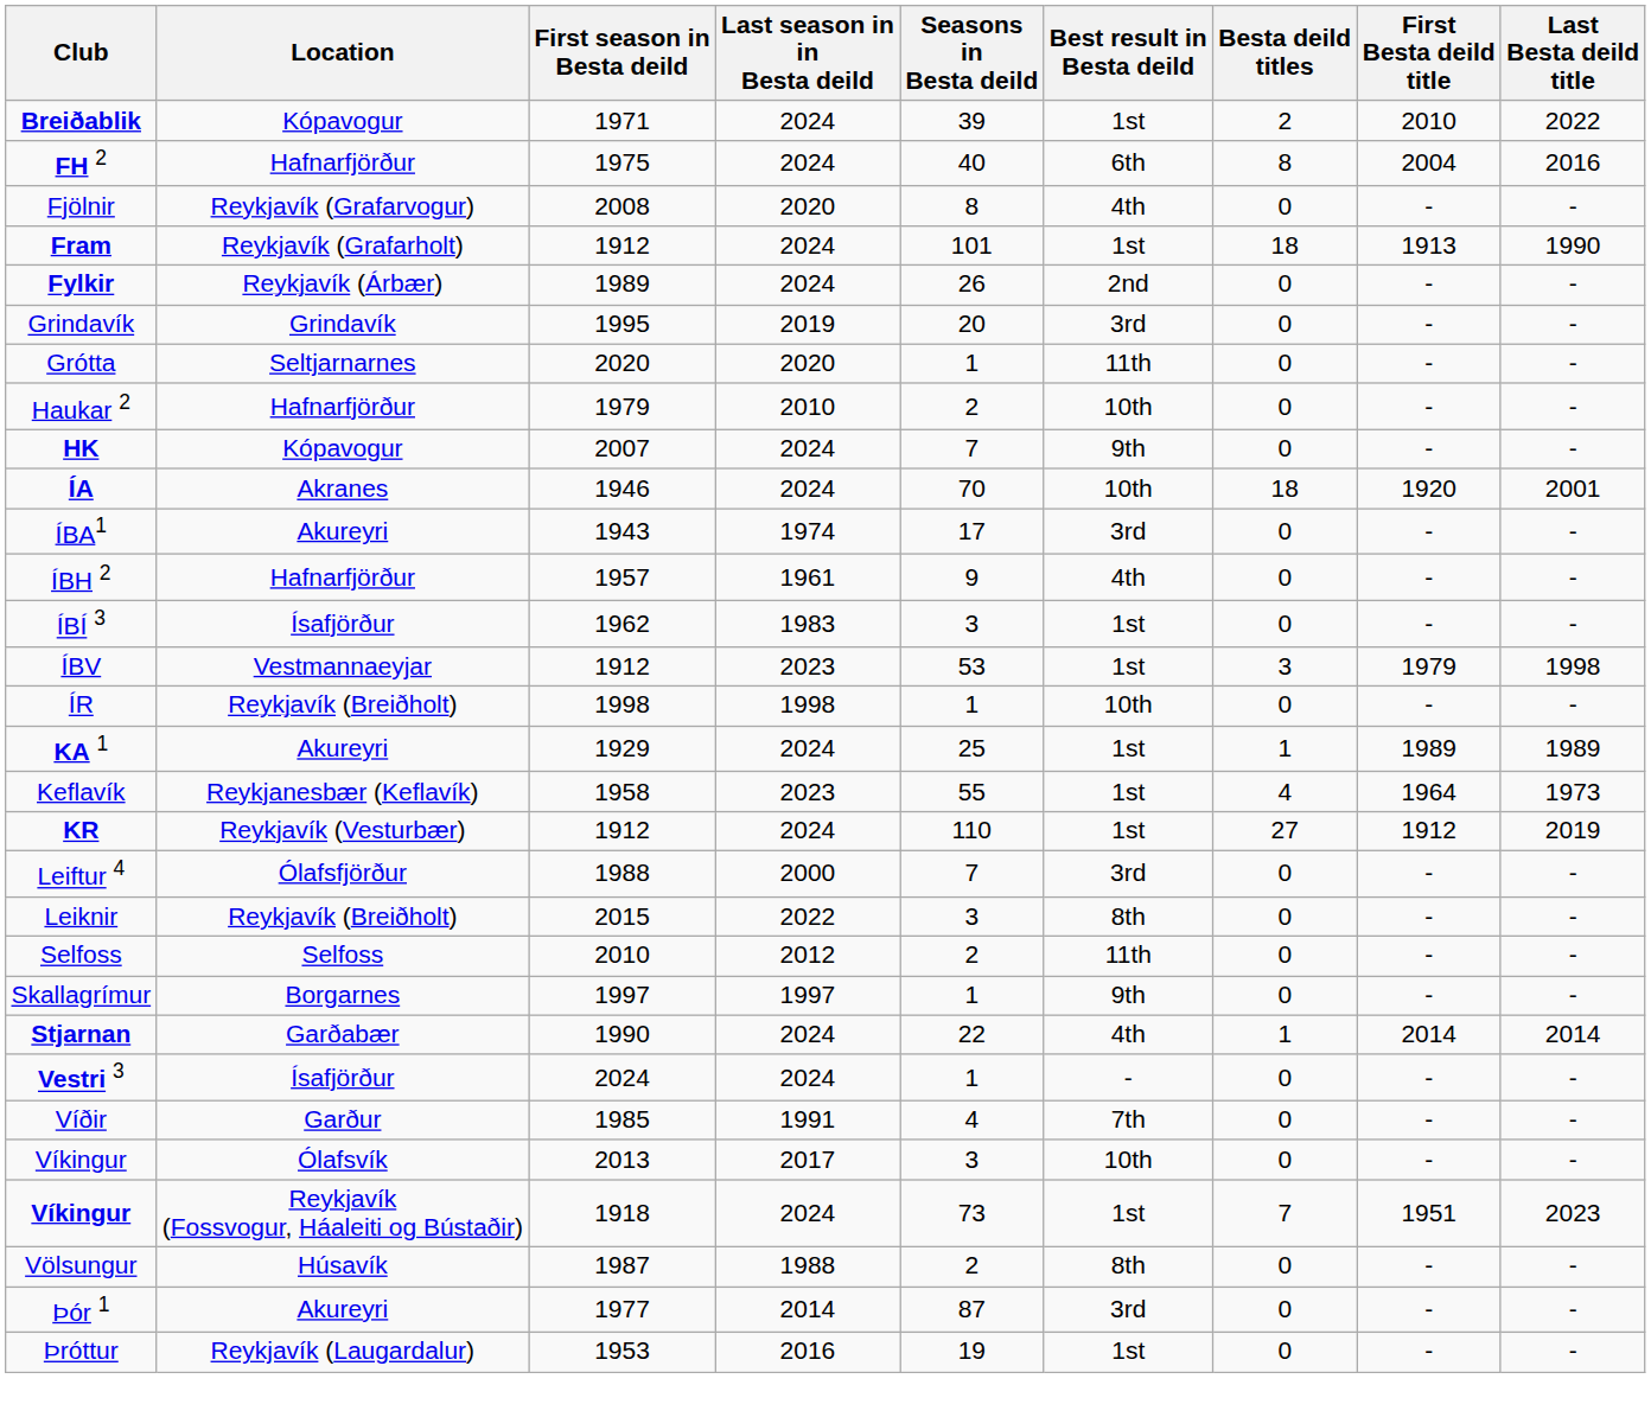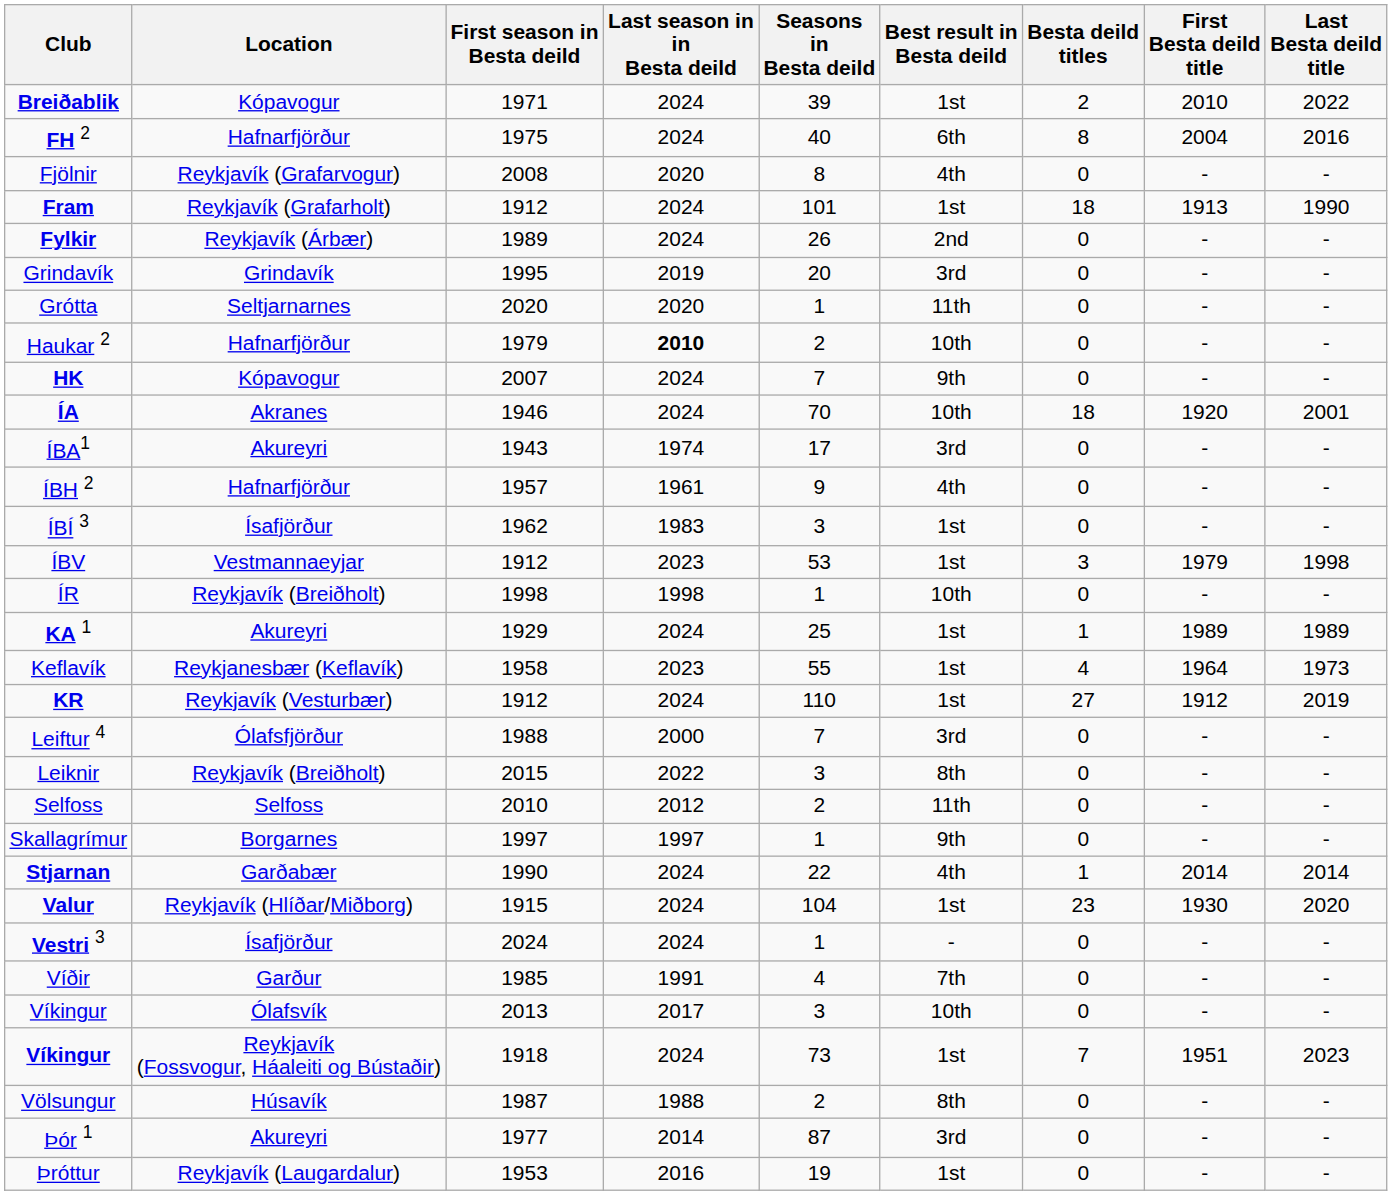 <table class="wikitable sortable" style="text-align:center">
 <tr>
 <th>Club</th>
 <th>Location</th>
 <th data-sort-type="number">First season in<br>Besta deild</th>
 <th>Last season in<br>in <br> Besta deild</th>
 <th>Seasons<br>in <br> Besta deild</th>
 <th>Best result in<br>Besta deild</th>
 <th>Besta deild<br>titles</th>
 <th>First<br>Besta deild <br> title</th>
 <th>Last<br>Besta deild <br> title</th>
 </tr>
 <tr>
 <td><strong><a href='#'>Breiðablik</a></strong></td>
 <td><a href='#'>Kópavogur</a></td>
 <td>1971</td>
 <td>2024</td>
 <td>39</td>
 <td>1st</td>
 <td>2</td>
 <td>2010</td>
 <td>2022</td>
 </tr>
 <tr>
 <td><strong><a href='#'>FH</a></strong> <sup>2</sup></td>
 <td><a href='#'>Hafnarfjörður</a></td>
 <td>1975</td>
 <td>2024</td>
 <td>40</td>
 <td>6th</td>
 <td>8</td>
 <td>2004</td>
 <td>2016</td>
 </tr>
 <tr>
 <td><a href='#'>Fjölnir</a></td>
 <td><a href='#'>Reykjavík</a> (<a href='#'>Grafarvogur</a>)</td>
 <td>2008</td>
 <td>2020</td>
 <td>8</td>
 <td>4th</td>
 <td>0</td>
 <td>-</td>
 <td>-</td>
 </tr>
 <tr>
 <td><strong><a href='#'>Fram</a></strong></td>
 <td><a href='#'>Reykjavík</a> (<a href='#'>Grafarholt</a>)</td>
 <td>1912</td>
 <td>2024</td>
 <td>101</td>
 <td>1st</td>
 <td>18</td>
 <td>1913</td>
 <td>1990</td>
 </tr>
 <tr>
 <td><strong><a href='#'>Fylkir</a></strong></td>
 <td><a href='#'>Reykjavík</a> (<a href='#'>Árbær</a>)</td>
 <td>1989</td>
 <td>2024</td>
 <td>26</td>
 <td>2nd</td>
 <td>0</td>
 <td>-</td>
 <td>-</td>
 </tr>
 <tr>
 <td><a href='#'>Grindavík</a></td>
 <td><a href='#'>Grindavík</a></td>
 <td>1995</td>
 <td>2019</td>
 <td>20</td>
 <td>3rd</td>
 <td>0</td>
 <td>-</td>
 <td>-</td>
 </tr>
 <tr>
 <td><a href='#'>Grótta</a></td>
 <td><a href='#'>Seltjarnarnes</a></td>
 <td>2020</td>
 <td>2020</td>
 <td>1</td>
 <td>11th</td>
 <td>0</td>
 <td>-</td>
 <td>-</td>
 </tr>
 <tr>
 <td><a href='#'>Haukar</a> <sup>2</sup></td>
 <td><a href='#'>Hafnarfjörður</a></td>
 <td>1979</td>
-<td>2010</td>
+<td><strong>2010</strong></td>
 <td>2</td>
 <td>10th</td>
 <td>0</td>
 <td>-</td>
 <td>-</td>
 </tr>
 <tr>
 <td><strong><a href='#'>HK</a></strong></td>
 <td><a href='#'>Kópavogur</a></td>
 <td>2007</td>
 <td>2024</td>
 <td>7</td>
 <td>9th</td>
 <td>0</td>
 <td>-</td>
 <td>-</td>
 </tr>
 <tr>
 <td><strong><a href='#'>ÍA</a></strong></td>
 <td><a href='#'>Akranes</a></td>
 <td>1946</td>
 <td>2024</td>
 <td>70</td>
 <td>10th</td>
 <td>18</td>
 <td>1920</td>
 <td>2001</td>
 </tr>
 <tr>
 <td><a href='#'>ÍBA</a><sup>1</sup></td>
 <td><a href='#'>Akureyri</a></td>
 <td>1943</td>
 <td>1974</td>
 <td>17</td>
 <td>3rd</td>
 <td>0</td>
 <td>-</td>
 <td>-</td>
 </tr>
 <tr>
 <td><a href='#'>ÍBH</a> <sup>2</sup></td>
 <td><a href='#'>Hafnarfjörður</a></td>
 <td>1957</td>
 <td>1961</td>
 <td>9</td>
 <td>4th</td>
 <td>0</td>
 <td>-</td>
 <td>-</td>
 </tr>
 <tr>
 <td><a href='#'>ÍBÍ</a> <sup>3</sup></td>
 <td><a href='#'>Ísafjörður</a></td>
 <td>1962</td>
 <td>1983</td>
 <td>3</td>
 <td>1st</td>
 <td>0</td>
 <td>-</td>
 <td>-</td>
 </tr>
 <tr>
 <td><a href='#'>ÍBV</a></td>
 <td><a href='#'>Vestmannaeyjar</a></td>
 <td>1912</td>
 <td>2023</td>
 <td>53</td>
 <td>1st</td>
 <td>3</td>
 <td>1979</td>
 <td>1998</td>
 </tr>
 <tr>
 <td><a href='#'>ÍR</a></td>
 <td><a href='#'>Reykjavík</a> (<a href='#'>Breiðholt</a>)</td>
 <td>1998</td>
 <td>1998</td>
 <td>1</td>
 <td>10th</td>
 <td>0</td>
 <td>-</td>
 <td>-</td>
 </tr>
 <tr>
 <td><strong><a href='#'>KA</a></strong> <sup>1</sup></td>
 <td><a href='#'>Akureyri</a></td>
 <td>1929</td>
 <td>2024</td>
 <td>25</td>
 <td>1st</td>
 <td>1</td>
 <td>1989</td>
 <td>1989</td>
 </tr>
 <tr>
 <td><a href='#'>Keflavík</a></td>
 <td><a href='#'>Reykjanesbær</a> (<a href='#'>Keflavík</a>)</td>
 <td>1958</td>
 <td>2023</td>
 <td>55</td>
 <td>1st</td>
 <td>4</td>
 <td>1964</td>
 <td>1973</td>
 </tr>
 <tr>
 <td><strong><a href='#'>KR</a></strong></td>
 <td><a href='#'>Reykjavík</a> (<a href='#'>Vesturbær</a>)</td>
 <td>1912</td>
 <td>2024</td>
 <td>110</td>
 <td>1st</td>
 <td>27</td>
 <td>1912</td>
 <td>2019</td>
 </tr>
 <tr>
 <td><a href='#'>Leiftur</a> <sup>4</sup></td>
 <td><a href='#'>Ólafsfjörður</a></td>
 <td>1988</td>
 <td>2000</td>
 <td>7</td>
 <td>3rd</td>
 <td>0</td>
 <td>-</td>
 <td>-</td>
 </tr>
 <tr>
 <td><a href='#'>Leiknir</a></td>
 <td><a href='#'>Reykjavík</a> (<a href='#'>Breiðholt</a>)</td>
 <td>2015</td>
 <td>2022</td>
 <td>3</td>
 <td>8th</td>
 <td>0</td>
 <td>-</td>
 <td>-</td>
 </tr>
 <tr>
 <td><a href='#'>Selfoss</a></td>
 <td><a href='#'>Selfoss</a></td>
 <td>2010</td>
 <td>2012</td>
 <td>2</td>
 <td>11th</td>
 <td>0</td>
 <td>-</td>
 <td>-</td>
 </tr>
 <tr>
 <td><a href='#'>Skallagrímur</a></td>
 <td><a href='#'>Borgarnes</a></td>
 <td>1997</td>
 <td>1997</td>
 <td>1</td>
 <td>9th</td>
 <td>0</td>
 <td>-</td>
 <td>-</td>
 </tr>
 <tr>
 <td><strong><a href='#'>Stjarnan</a></strong></td>
 <td><a href='#'>Garðabær</a></td>
 <td>1990</td>
 <td>2024</td>
 <td>22</td>
 <td>4th</td>
 <td>1</td>
 <td>2014</td>
 <td>2014</td>
 </tr>
 <tr>
+<td><strong><a href='#'>Valur</a></strong></td>
+<td><a href='#'>Reykjavík</a> (<a href='#'>Hlíðar</a>/<a href='#'>Miðborg</a>)</td>
+<td>1915</td>
+<td>2024</td>
+<td>104</td>
+<td>1st</td>
+<td>23</td>
+<td>1930</td>
+<td>2020</td>
+</tr>
+<tr>
 <td><strong><a href='#'>Vestri</a></strong> <sup>3</sup></td>
 <td><a href='#'>Ísafjörður</a></td>
 <td>2024</td>
 <td>2024</td>
 <td>1</td>
 <td>-</td>
 <td>0</td>
 <td>-</td>
 <td>-</td>
 </tr>
 <tr>
 <td><a href='#'>Víðir</a></td>
 <td><a href='#'>Garður</a></td>
 <td>1985</td>
 <td>1991</td>
 <td>4</td>
 <td>7th</td>
 <td>0</td>
 <td>-</td>
 <td>-</td>
 </tr>
 <tr>
 <td><a href='#'>Víkingur</a></td>
 <td><a href='#'>Ólafsvík</a></td>
 <td>2013</td>
 <td>2017</td>
 <td>3</td>
 <td>10th</td>
 <td>0</td>
 <td>-</td>
 <td>-</td>
 </tr>
 <tr>
 <td><strong><a href='#'>Víkingur</a></strong></td>
 <td><a href='#'>Reykjavík</a><br> (<a href='#'>Fossvogur</a>, <a href='#'>Háaleiti og Bústaðir</a>)</td>
 <td>1918</td>
 <td>2024</td>
 <td>73</td>
 <td>1st</td>
 <td>7</td>
 <td>1951</td>
 <td>2023</td>
 </tr>
 <tr>
 <td><a href='#'>Völsungur</a></td>
 <td><a href='#'>Húsavík</a></td>
 <td>1987</td>
 <td>1988</td>
 <td>2</td>
 <td>8th</td>
 <td>0</td>
 <td>-</td>
 <td>-</td>
 </tr>
 <tr>
 <td><a href='#'>Þór</a> <sup>1</sup></td>
 <td><a href='#'>Akureyri</a></td>
 <td>1977</td>
 <td>2014</td>
 <td>87</td>
 <td>3rd</td>
 <td>0</td>
 <td>-</td>
 <td>-</td>
 </tr>
 <tr>
 <td><a href='#'>Þróttur</a></td>
 <td><a href='#'>Reykjavík</a> (<a href='#'>Laugardalur</a>)</td>
 <td>1953</td>
 <td>2016</td>
 <td>19</td>
 <td>1st</td>
 <td>0</td>
 <td>-</td>
 <td>-</td>
 </tr>
 </table>
